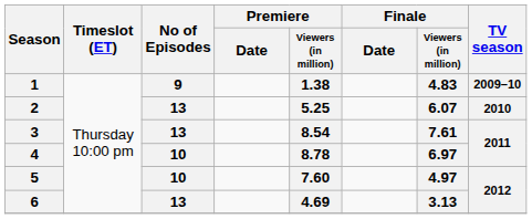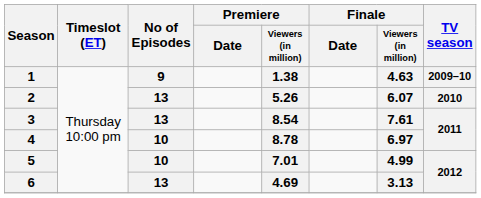 <table class="wikitable" style="text-align:center; width:45%;">
 <tr>
 <th style="width:8%;" rowspan="2">Season</th>
 <th style="width:15%;" rowspan="2">Timeslot (<a href='#'>ET</a>)</th>
 <th style="width:8%;" rowspan="2">No of Episodes</th>
 <th colspan=2>Premiere</th>
 <th colspan=2>Finale</th>
 <th style="width:10%;" rowspan="2"><a href='#'>TV season</a></th>
 </tr>
 <tr>
 <th>Date</th>
 <th span style="width:10%; font-size:smaller; line-height:100%;"><small>Viewers<br>(in million)</small></th>
 <th>Date</th>
 <th span style="width:10%; font-size:smaller; line-height:100%;"><small>Viewers<br>(in million)</small></th>
 </tr>
 <tr>
 <th>1</th>
 <td rowspan="6">Thursday 10:00 pm</td>
 <th>9</th>
 <td style="font-size:11px;line-height:110%"></td>
 <th>1.38</th>
 <td style="font-size:11px;line-height:110%"></td>
-<th>4.83</th>
+<th>4.63</th>
 <th style="font-size:smaller">2009–10</th>
 </tr>
 <tr>
 <th>2</th>
 <th>13</th>
 <td style="font-size:11px;line-height:110%"></td>
-<th>5.25</th>
+<th>5.26</th>
 <td style="font-size:11px;line-height:110%"></td>
 <th>6.07</th>
 <th style="font-size:smaller">2010</th>
 </tr>
 <tr>
 <th>3</th>
 <th>13</th>
 <td style="font-size:11px;line-height:110%"></td>
 <th>8.54</th>
 <td style="font-size:11px;line-height:110%"></td>
 <th>7.61</th>
 <th style="font-size:smaller" rowspan="2">2011</th>
 </tr>
 <tr>
 <th>4</th>
 <th>10</th>
 <td style="font-size:11px;line-height:110%"></td>
 <th>8.78</th>
 <td style="font-size:11px;line-height:110%"></td>
 <th>6.97</th>
 </tr>
 <tr>
 <th>5</th>
 <th>10</th>
 <td style="font-size:11px;line-height:110%"></td>
-<th>7.60</th>
+<th>7.01</th>
 <td style="font-size:11px;line-height:110%"></td>
-<th>4.97</th>
+<th>4.99</th>
 <th style="font-size:smaller" rowspan="2">2012</th>
 </tr>
 <tr>
 <th>6</th>
 <th>13</th>
 <td style="font-size:11px;line-height:110%"></td>
 <th>4.69</th>
 <td style="font-size:11px;line-height:110%"></td>
 <th>3.13</th>
 </tr>
 <tr>
 </tr>
 </table>
